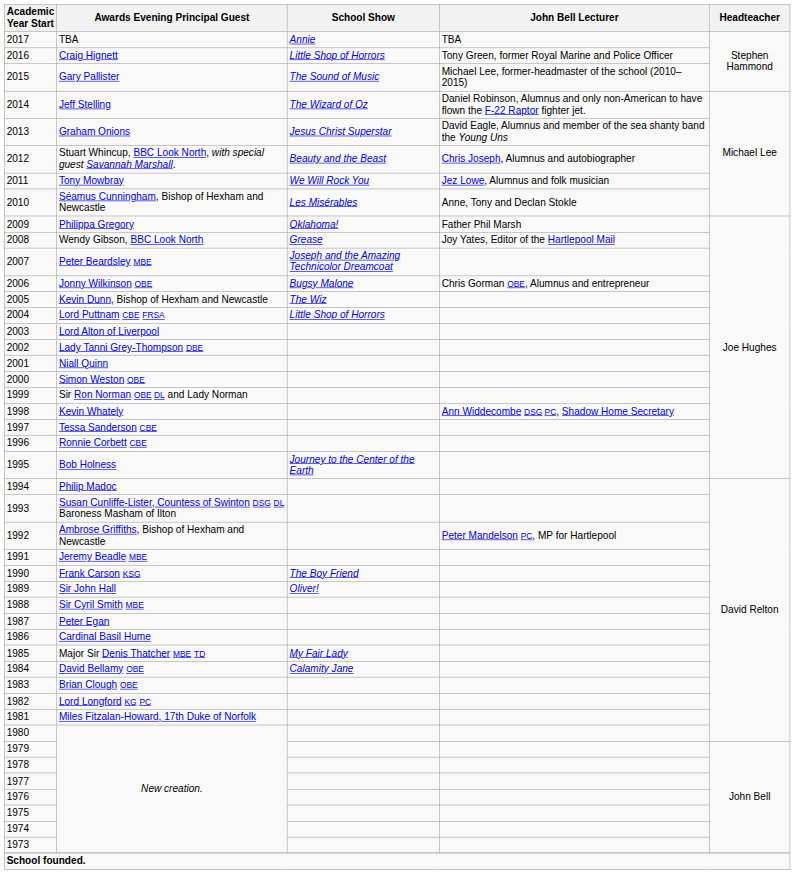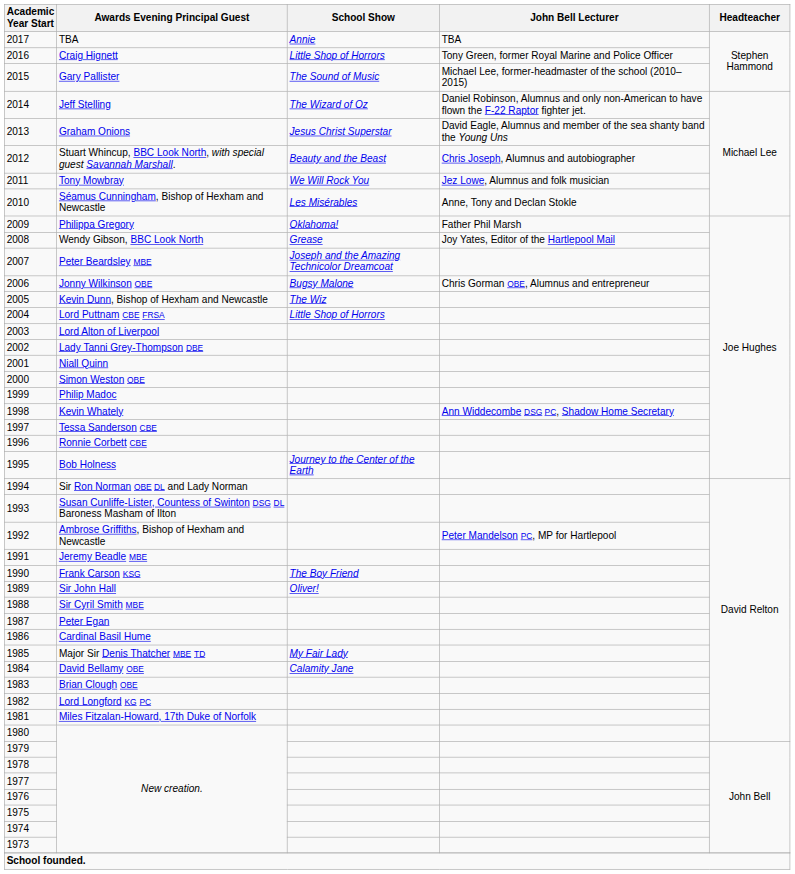 <table class="wikitable" border="1">
 <tr>
 <th>Academic <br> Year Start</th>
 <th>Awards Evening Principal Guest</th>
 <th>School Show</th>
 <th>John Bell Lecturer</th>
 <th>Headteacher</th>
 </tr>
 <tr>
 <td>2017</td>
 <td>TBA</td>
 <td><em><a href='#'>Annie</a></em></td>
 <td>TBA</td>
 <td rowspan=3 style="text-align: center;">Stephen Hammond</td>
 </tr>
 <tr>
 <td>2016</td>
 <td><a href='#'>Craig Hignett</a></td>
 <td><em><a href='#'>Little Shop of Horrors</a></em></td>
 <td>Tony Green, former Royal Marine and Police Officer</td>
 </tr>
 <tr>
 <td>2015</td>
 <td><a href='#'>Gary Pallister</a></td>
 <td><em><a href='#'>The Sound of Music</a></em></td>
 <td>Michael Lee, former-headmaster of the school (2010–2015)</td>
 </tr>
 <tr>
 <td>2014</td>
 <td><a href='#'>Jeff Stelling</a></td>
 <td><em><a href='#'>The Wizard of Oz</a></em></td>
 <td>Daniel Robinson, Alumnus and only non-American to have flown the <a href='#'>F-22 Raptor</a> fighter jet.</td>
 <td rowspan = 5 style="text-align: center;">Michael Lee</td>
 </tr>
 <tr>
 <td>2013</td>
 <td><a href='#'>Graham Onions</a></td>
 <td><em><a href='#'>Jesus Christ Superstar</a></em></td>
 <td>David Eagle, Alumnus and member of the sea shanty band the <em>Young Uns</em></td>
 </tr>
 <tr>
 <td>2012</td>
 <td>Stuart Whincup, <a href='#'>BBC Look North</a>, <em>with special guest <a href='#'>Savannah Marshall</a></em>.</td>
 <td><em><a href='#'>Beauty and the Beast</a></em></td>
 <td><a href='#'>Chris Joseph</a>, Alumnus and autobiographer</td>
 </tr>
 <tr>
 <td>2011</td>
 <td><a href='#'>Tony Mowbray</a></td>
 <td><em><a href='#'>We Will Rock You</a></em></td>
 <td><a href='#'>Jez Lowe</a>, Alumnus and folk musician</td>
 </tr>
 <tr>
 <td>2010</td>
 <td><a href='#'>Séamus Cunningham</a>, Bishop of Hexham and Newcastle</td>
 <td><em><a href='#'>Les Misérables</a></em></td>
 <td>Anne, Tony and Declan Stokle</td>
 </tr>
 <tr>
 <td>2009</td>
 <td><a href='#'>Philippa Gregory</a></td>
 <td><em><a href='#'>Oklahoma!</a></em></td>
 <td>Father Phil Marsh</td>
 <td rowspan=15 style="text-align: center;">Joe Hughes</td>
 </tr>
 <tr>
 <td>2008</td>
 <td>Wendy Gibson, <a href='#'>BBC Look North</a></td>
 <td><em><a href='#'>Grease</a></em></td>
 <td>Joy Yates, Editor of the <a href='#'>Hartlepool Mail</a></td>
 </tr>
 <tr>
 <td>2007</td>
 <td><a href='#'>Peter Beardsley</a> <small><a href='#'>MBE</a></small></td>
 <td><em><a href='#'>Joseph and the Amazing Technicolor Dreamcoat</a></em></td>
 <td></td>
 </tr>
 <tr>
 <td>2006</td>
 <td><a href='#'>Jonny Wilkinson</a> <small><a href='#'>OBE</a></small></td>
 <td><em><a href='#'>Bugsy Malone</a></em></td>
 <td>Chris Gorman <small><a href='#'>OBE</a></small>, Alumnus and entrepreneur</td>
 </tr>
 <tr>
 <td>2005</td>
 <td><a href='#'>Kevin Dunn</a>, Bishop of Hexham and Newcastle</td>
 <td><em><a href='#'>The Wiz</a></em></td>
 <td></td>
 </tr>
 <tr>
 <td>2004</td>
 <td><a href='#'>Lord Puttnam</a> <small><a href='#'>CBE</a></small> <small><a href='#'>FRSA</a></small></td>
 <td><em><a href='#'>Little Shop of Horrors</a></em></td>
 <td></td>
 </tr>
 <tr>
 <td>2003</td>
 <td><a href='#'>Lord Alton of Liverpool</a></td>
 <td></td>
 <td></td>
 </tr>
 <tr>
 <td>2002</td>
 <td><a href='#'>Lady Tanni Grey-Thompson</a> <small><a href='#'>DBE</a></small></td>
 <td></td>
 <td></td>
 </tr>
 <tr>
 <td>2001</td>
 <td><a href='#'>Niall Quinn</a></td>
 <td></td>
 <td></td>
 </tr>
 <tr>
 <td>2000</td>
 <td><a href='#'>Simon Weston</a> <small><a href='#'>OBE</a></small></td>
 <td></td>
 <td></td>
 </tr>
 <tr>
 <td>1999</td>
-<td>Sir <a href='#'>Ron Norman</a> <small><a href='#'>OBE</a> <a href='#'>DL</a></small> and Lady Norman</td>
+<td><a href='#'>Philip Madoc</a></td>
 <td></td>
 <td></td>
 </tr>
 <tr>
 <td>1998</td>
 <td><a href='#'>Kevin Whately</a></td>
 <td></td>
 <td><a href='#'>Ann Widdecombe</a> <small><a href='#'>DSG</a> <a href='#'>PC</a></small>, <a href='#'>Shadow Home Secretary</a></td>
 </tr>
 <tr>
 <td>1997</td>
 <td><a href='#'>Tessa Sanderson</a> <small><a href='#'>CBE</a></small></td>
 <td></td>
 <td></td>
 </tr>
 <tr>
 <td>1996</td>
 <td><a href='#'>Ronnie Corbett</a> <small><a href='#'>CBE</a></small></td>
 <td></td>
 <td></td>
 </tr>
 <tr>
 <td>1995</td>
 <td><a href='#'>Bob Holness</a></td>
 <td><em><a href='#'>Journey to the Center of the Earth</a></em></td>
 <td></td>
 </tr>
 <tr>
 <td>1994</td>
-<td><a href='#'>Philip Madoc</a></td>
+<td>Sir <a href='#'>Ron Norman</a> <small><a href='#'>OBE</a> <a href='#'>DL</a></small> and Lady Norman</td>
 <td></td>
 <td></td>
 <td rowspan=15 style="text-align: center;">David Relton</td>
 </tr>
 <tr>
 <td>1993</td>
 <td><a href='#'>Susan Cunliffe-Lister, Countess of Swinton</a> <small><a href='#'>DSG</a></small> <small><a href='#'>DL</a></small> Baroness Masham of Ilton</td>
 <td></td>
 <td></td>
 </tr>
 <tr>
 <td>1992</td>
 <td><a href='#'>Ambrose Griffiths</a>, Bishop of Hexham and Newcastle</td>
 <td></td>
 <td><a href='#'>Peter Mandelson</a> <small><a href='#'>PC</a></small>, MP for Hartlepool</td>
 </tr>
 <tr>
 <td>1991</td>
 <td><a href='#'>Jeremy Beadle</a> <small><a href='#'>MBE</a></small></td>
 <td></td>
 <td></td>
 </tr>
 <tr>
 <td>1990</td>
 <td><a href='#'>Frank Carson</a> <small><a href='#'>KSG</a></small></td>
 <td><em><a href='#'>The Boy Friend</a></em></td>
 <td></td>
 </tr>
 <tr>
 <td>1989</td>
 <td><a href='#'>Sir John Hall</a></td>
 <td><em><a href='#'>Oliver!</a></em></td>
 <td></td>
 </tr>
 <tr>
 <td>1988</td>
 <td><a href='#'>Sir Cyril Smith</a> <small><a href='#'>MBE</a></small></td>
 <td></td>
 <td></td>
 </tr>
 <tr>
 <td>1987</td>
 <td><a href='#'>Peter Egan</a></td>
 <td></td>
 <td></td>
 </tr>
 <tr>
 <td>1986</td>
 <td><a href='#'>Cardinal Basil Hume</a></td>
 <td></td>
 <td></td>
 </tr>
 <tr>
 <td>1985</td>
 <td>Major Sir <a href='#'>Denis Thatcher</a> <small><a href='#'>MBE</a></small> <small><a href='#'>TD</a></small></td>
 <td><em><a href='#'>My Fair Lady</a></em></td>
 <td></td>
 </tr>
 <tr>
 <td>1984</td>
 <td><a href='#'>David Bellamy</a> <small><a href='#'>OBE</a></small></td>
 <td><em><a href='#'>Calamity Jane</a></em></td>
 <td></td>
 </tr>
 <tr>
 <td>1983</td>
 <td><a href='#'>Brian Clough</a> <small><a href='#'>OBE</a></small></td>
 <td></td>
 <td></td>
 </tr>
 <tr>
 <td>1982</td>
 <td><a href='#'>Lord Longford</a> <small><a href='#'>KG</a></small> <small><a href='#'>PC</a></small></td>
 <td></td>
 <td></td>
 </tr>
 <tr>
 <td>1981</td>
 <td><a href='#'>Miles Fitzalan-Howard, 17th Duke of Norfolk</a></td>
 <td></td>
 <td></td>
 </tr>
 <tr>
 <td>1980</td>
 <td rowspan = 8 style="text-align: center;"><em>New creation.</em></td>
 <td></td>
 <td></td>
 </tr>
 <tr>
 <td>1979</td>
 <td></td>
 <td></td>
 <td rowspan = 7 style="text-align: center;">John Bell</td>
 </tr>
 <tr>
 <td>1978</td>
 <td></td>
 <td></td>
 </tr>
 <tr>
 <td>1977</td>
 <td></td>
 <td></td>
 </tr>
 <tr>
 <td>1976</td>
 <td></td>
 <td></td>
 </tr>
 <tr>
 <td>1975</td>
 <td></td>
 <td></td>
 </tr>
 <tr>
 <td>1974</td>
 <td></td>
 <td></td>
 </tr>
 <tr>
 <td>1973</td>
 <td></td>
 <td></td>
 </tr>
 <tr>
 </tr>
 <tr>
 <td colspan = 5><div> <strong>School founded.</strong></div></td>
 </tr>
 </table>
